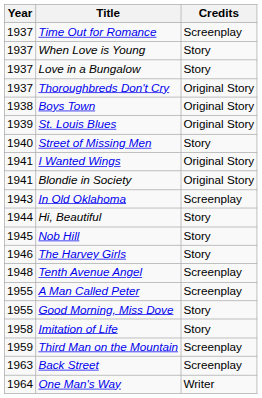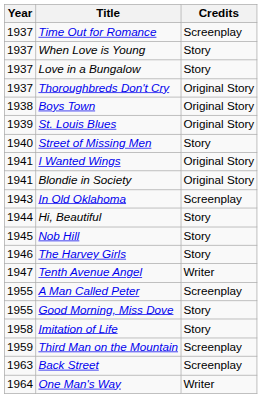 <table class="wikitable sortable">
 <tr>
 <th>Year</th>
 <th>Title</th>
 <th>Credits</th>
 </tr>
 <tr>
 <td>1937</td>
 <td><em><a href='#'>Time Out for Romance</a></em></td>
 <td>Screenplay</td>
 </tr>
 <tr>
 <td>1937</td>
 <td><em>When Love is Young</em></td>
 <td>Story</td>
 </tr>
 <tr>
 <td>1937</td>
 <td><em>Love in a Bungalow</em></td>
 <td>Story</td>
 </tr>
 <tr>
 <td>1937</td>
 <td><em><a href='#'>Thoroughbreds Don't Cry</a></em></td>
 <td>Original Story</td>
 </tr>
 <tr>
 <td>1938</td>
 <td><em><a href='#'>Boys Town</a></em></td>
 <td>Original Story</td>
 </tr>
 <tr>
 <td>1939</td>
 <td><em><a href='#'>St. Louis Blues</a></em></td>
 <td>Original Story</td>
 </tr>
 <tr>
 <td>1940</td>
 <td><em><a href='#'>Street of Missing Men</a></em></td>
 <td>Story</td>
 </tr>
 <tr>
 <td>1941</td>
 <td><em><a href='#'>I Wanted Wings</a></em></td>
 <td>Original Story</td>
 </tr>
 <tr>
 <td>1941</td>
 <td><em>Blondie in Society</em></td>
 <td>Original Story</td>
 </tr>
 <tr>
 <td>1943</td>
 <td><em><a href='#'>In Old Oklahoma</a></em></td>
 <td>Screenplay</td>
 </tr>
 <tr>
 <td>1944</td>
 <td><em>Hi, Beautiful</em></td>
 <td>Story</td>
 </tr>
 <tr>
 <td>1945</td>
 <td><em><a href='#'>Nob Hill</a></em></td>
 <td>Story</td>
 </tr>
 <tr>
 <td>1946</td>
 <td><em><a href='#'>The Harvey Girls</a></em></td>
 <td>Story</td>
 </tr>
 <tr>
-<td>1948</td>
+<td>1947</td>
 <td><em><a href='#'>Tenth Avenue Angel</a></em></td>
-<td>Screenplay</td>
+<td>Writer</td>
 </tr>
 <tr>
 <td>1955</td>
 <td><em><a href='#'>A Man Called Peter</a></em></td>
 <td>Screenplay</td>
 </tr>
 <tr>
 <td>1955</td>
 <td><em><a href='#'>Good Morning, Miss Dove</a></em></td>
 <td>Story</td>
 </tr>
 <tr>
 <td>1958</td>
 <td><em><a href='#'>Imitation of Life</a></em></td>
 <td>Story</td>
 </tr>
 <tr>
 <td>1959</td>
 <td><em><a href='#'>Third Man on the Mountain</a></em></td>
 <td>Screenplay</td>
 </tr>
 <tr>
 <td>1963</td>
 <td><em><a href='#'>Back Street</a></em></td>
 <td>Screenplay</td>
 </tr>
 <tr>
 <td>1964</td>
 <td><em><a href='#'>One Man's Way</a></em></td>
 <td>Writer</td>
 </tr>
 </table>
